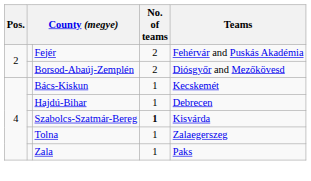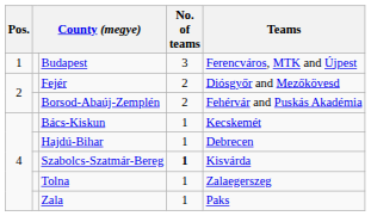 <table class="wikitable" style="float:left;margin-right:2em;">
 <tr>
 <th>Pos.</th>
 <th colspan=2><a href='#'>County</a> <em>(megye)</em></th>
 <th width=30>No. of teams</th>
 <th>Teams</th>
 </tr>
 <tr>
+<td rowspan="1" align="center">1</td>
+<td align=center></td>
+<td><a href='#'>Budapest</a></td>
+<td align="center">3</td>
+<td><a href='#'>Ferencváros</a>, <a href='#'>MTK</a> and <a href='#'>Újpest</a></td>
+</tr>
+<tr>
 <td rowspan="2" align="center">2</td>
 <td align=center></td>
 <td><a href='#'>Fejér</a></td>
 <td align="center">2</td>
-<td><a href='#'>Fehérvár</a> and <a href='#'>Puskás Akadémia</a></td>
+<td><a href='#'>Diósgyőr</a> and <a href='#'>Mezőkövesd</a></td>
 </tr>
 <tr>
 <td align=center></td>
 <td><a href='#'>Borsod-Abaúj-Zemplén</a></td>
 <td align="center">2</td>
-<td><a href='#'>Diósgyőr</a> and <a href='#'>Mezőkövesd</a></td>
+<td><a href='#'>Fehérvár</a> and <a href='#'>Puskás Akadémia</a></td>
 </tr>
 <tr>
 <td rowspan="5" align="center">4</td>
 <td align=center></td>
 <td><a href='#'>Bács-Kiskun</a></td>
 <td align="center">1</td>
 <td><a href='#'>Kecskemét</a></td>
 </tr>
 <tr>
 <td align=center></td>
 <td><a href='#'>Hajdú-Bihar</a></td>
 <td align="center">1</td>
 <td><a href='#'>Debrecen</a></td>
 </tr>
 <tr>
 <td align=center></td>
 <td><a href='#'>Szabolcs-Szatmár-Bereg</a></td>
 <td align="center"><strong>1</strong></td>
 <td><a href='#'>Kisvárda</a></td>
 </tr>
 <tr>
 <td align=center></td>
 <td><a href='#'>Tolna</a></td>
 <td align="center">1</td>
 <td><a href='#'>Zalaegerszeg</a></td>
 </tr>
 <tr>
 <td align=center></td>
 <td><a href='#'>Zala</a></td>
 <td align="center">1</td>
 <td><a href='#'>Paks</a></td>
 </tr>
 </table>
